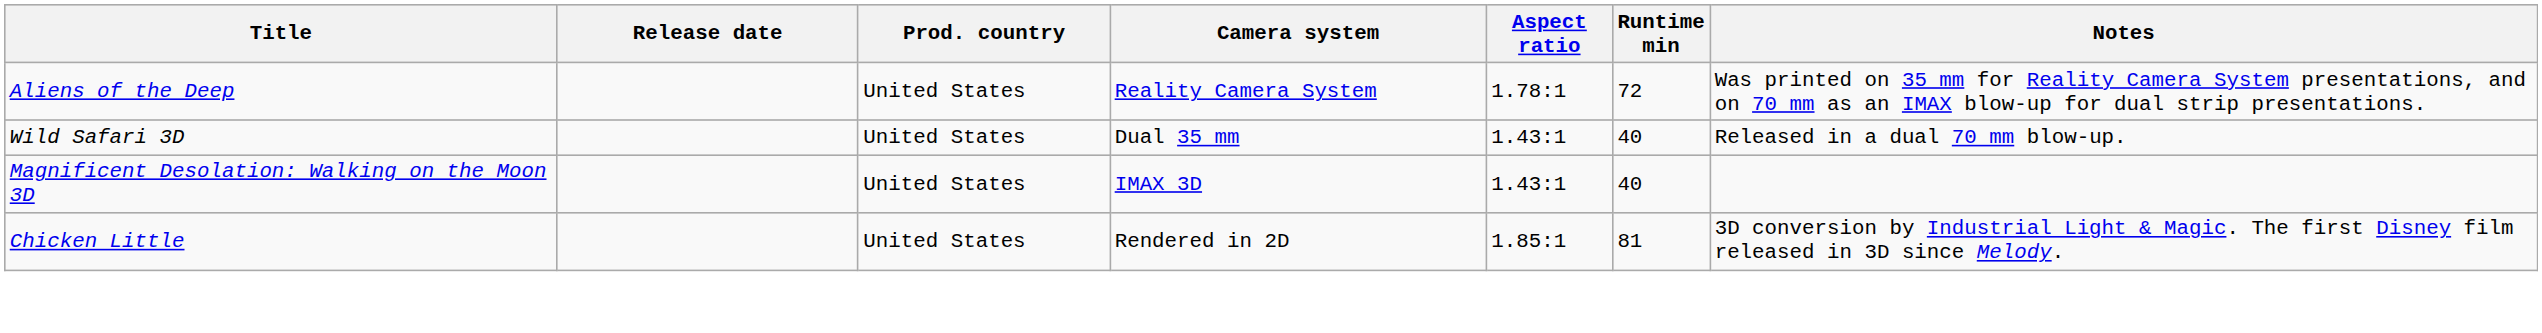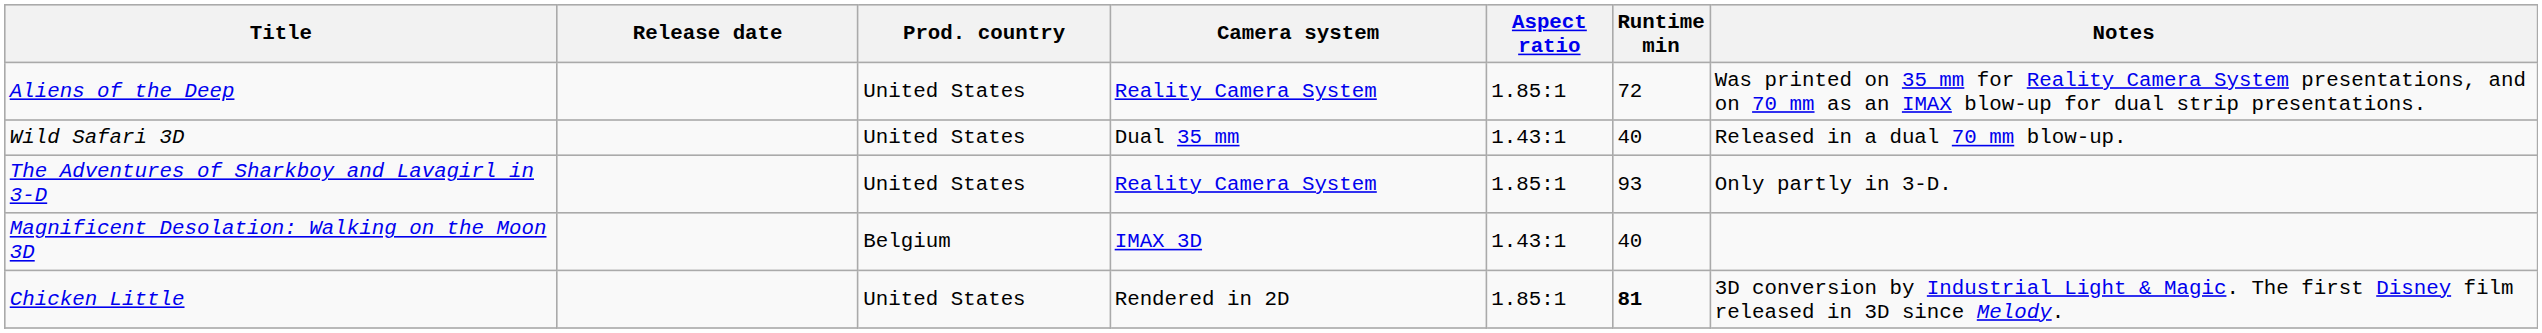 <table class="wikitable sortable" width="100%">
 <tr>
 <th width="22%">Title</th>
 <th width="12%">Release date</th>
 <th width="10%">Prod. country</th>
 <th width="15%">Camera system</th>
 <th width="5%"><a href='#'>Aspect ratio</a></th>
 <th width="3%">Runtime min</th>
 <th width="33%" class="unsortable">Notes</th>
 </tr>
 <tr>
 <td><em><a href='#'>Aliens of the Deep</a></em></td>
 <td></td>
 <td>United States</td>
 <td><a href='#'>Reality Camera System</a></td>
-<td>1.78:1</td>
+<td>1.85:1</td>
 <td>72</td>
 <td>Was printed on <a href='#'>35 mm</a> for <a href='#'>Reality Camera System</a> presentations, and on <a href='#'>70 mm</a> as an <a href='#'>IMAX</a> blow-up for dual strip presentations.</td>
 </tr>
 <tr>
 <td><em>Wild Safari 3D</em></td>
 <td></td>
 <td>United States</td>
 <td>Dual <a href='#'>35 mm</a></td>
 <td>1.43:1</td>
 <td>40</td>
 <td>Released in a dual <a href='#'>70 mm</a> blow-up.</td>
 </tr>
 <tr>
+<td><em><a href='#'>The Adventures of Sharkboy and Lavagirl in 3-D</a></em></td>
+<td></td>
+<td>United States</td>
+<td><a href='#'>Reality Camera System</a></td>
+<td>1.85:1</td>
+<td>93</td>
+<td>Only partly in 3-D.</td>
+</tr>
+<tr>
 <td><em><a href='#'>Magnificent Desolation: Walking on the Moon 3D</a></em></td>
 <td></td>
-<td>United States</td>
+<td>Belgium</td>
 <td><a href='#'>IMAX 3D</a></td>
 <td>1.43:1</td>
 <td>40</td>
 <td></td>
 </tr>
 <tr>
 <td><em><a href='#'>Chicken Little</a></em></td>
 <td></td>
 <td>United States</td>
 <td>Rendered in 2D</td>
 <td>1.85:1</td>
-<td>81</td>
+<td><strong>81</strong></td>
 <td>3D conversion by <a href='#'>Industrial Light & Magic</a>. The first <a href='#'>Disney</a> film released in 3D since <em><a href='#'>Melody</a></em>.</td>
 </tr>
 </table>
